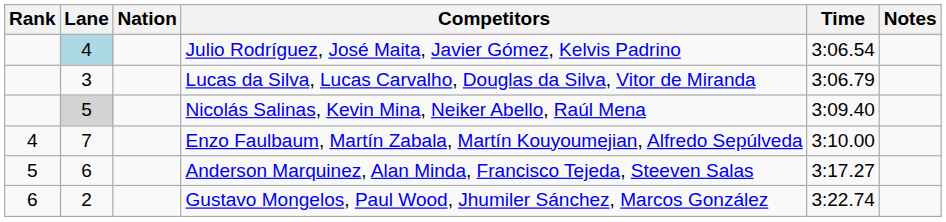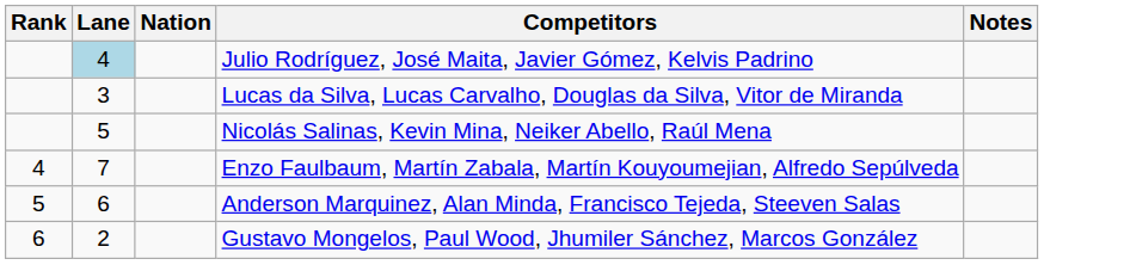 <table class="wikitable sortable" style="text-align:center">
 <tr>
 <th>Rank</th>
 <th>Lane</th>
 <th>Nation</th>
 <th>Competitors</th>
-<th>Time</th>
 <th>Notes</th>
 </tr>
 <tr>
 <td></td>
 <td style="background: lightblue;">4</td>
 <td align=left></td>
 <td align=left><a href='#'>Julio Rodríguez</a>, <a href='#'>José Maita</a>, <a href='#'>Javier Gómez</a>, <a href='#'>Kelvis Padrino</a></td>
-<td>3:06.54</td>
 <td></td>
 </tr>
 <tr>
 <td></td>
 <td>3</td>
 <td align=left></td>
 <td align=left><a href='#'>Lucas da Silva</a>, <a href='#'>Lucas Carvalho</a>, <a href='#'>Douglas da Silva</a>, <a href='#'>Vitor de Miranda</a></td>
-<td>3:06.79</td>
 <td></td>
 </tr>
 <tr>
 <td></td>
-<td style="background: lightgrey;">5</td>
+<td>5</td>
 <td align=left></td>
 <td align=left><a href='#'>Nicolás Salinas</a>, <a href='#'>Kevin Mina</a>, <a href='#'>Neiker Abello</a>, <a href='#'>Raúl Mena</a></td>
-<td>3:09.40</td>
 <td></td>
 </tr>
 <tr>
 <td>4</td>
 <td>7</td>
 <td align=left></td>
 <td align=left><a href='#'>Enzo Faulbaum</a>, <a href='#'>Martín Zabala</a>, <a href='#'>Martín Kouyoumejian</a>, <a href='#'>Alfredo Sepúlveda</a></td>
-<td>3:10.00</td>
 <td></td>
 </tr>
 <tr>
 <td>5</td>
 <td>6</td>
 <td align=left></td>
 <td align=left><a href='#'>Anderson Marquinez</a>, <a href='#'>Alan Minda</a>, <a href='#'>Francisco Tejeda</a>, <a href='#'>Steeven Salas</a></td>
-<td>3:17.27</td>
 <td></td>
 </tr>
 <tr>
 <td>6</td>
 <td>2</td>
 <td align=left></td>
 <td align=left><a href='#'>Gustavo Mongelos</a>, <a href='#'>Paul Wood</a>, <a href='#'>Jhumiler Sánchez</a>, <a href='#'>Marcos González</a></td>
-<td>3:22.74</td>
 <td></td>
 </tr>
 </table>
